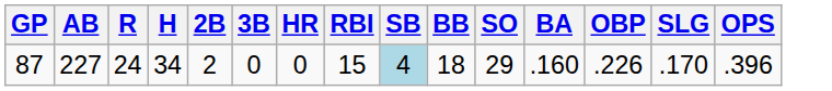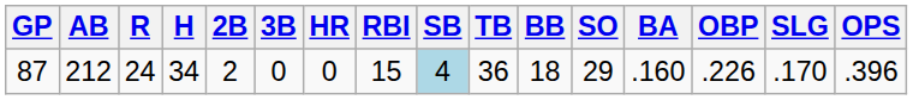 <table class="wikitable">
 <tr>
 <th><a href='#'>GP</a></th>
 <th><a href='#'>AB</a></th>
 <th><a href='#'>R</a></th>
 <th><a href='#'>H</a></th>
 <th><a href='#'>2B</a></th>
 <th><a href='#'>3B</a></th>
 <th><a href='#'>HR</a></th>
 <th><a href='#'>RBI</a></th>
 <th><a href='#'>SB</a></th>
+<th><a href='#'>TB</a></th>
 <th><a href='#'>BB</a></th>
 <th><a href='#'>SO</a></th>
 <th><a href='#'>BA</a></th>
 <th><a href='#'>OBP</a></th>
 <th><a href='#'>SLG</a></th>
 <th><a href='#'>OPS</a></th>
 </tr>
 <tr align=center>
 <td>87</td>
-<td>227</td>
+<td>212</td>
 <td>24</td>
 <td>34</td>
 <td>2</td>
 <td>0</td>
 <td>0</td>
 <td>15</td>
 <td style="background: lightblue;">4</td>
+<td>36</td>
 <td>18</td>
 <td>29</td>
 <td>.160</td>
 <td>.226</td>
 <td>.170</td>
 <td>.396</td>
 </tr>
 </table>
